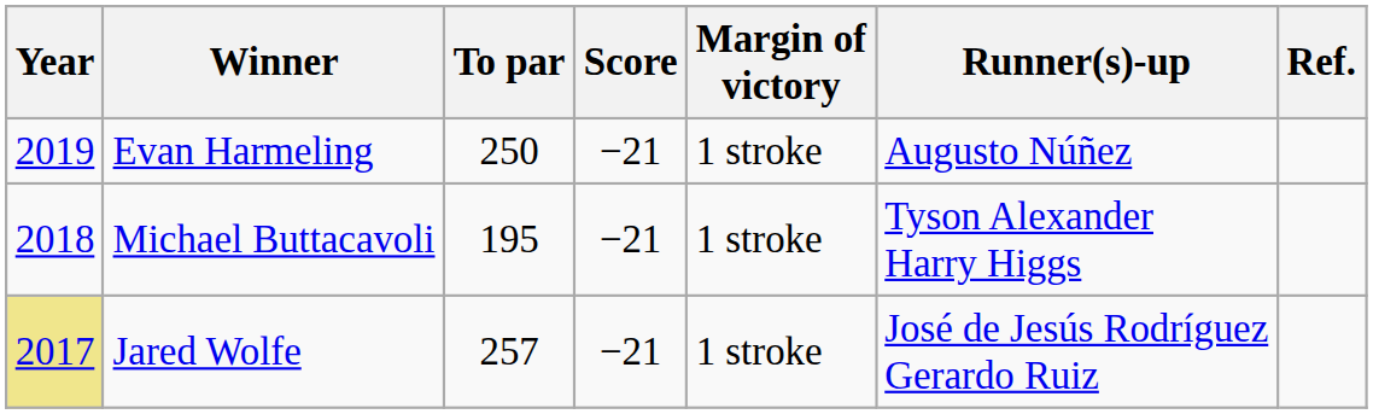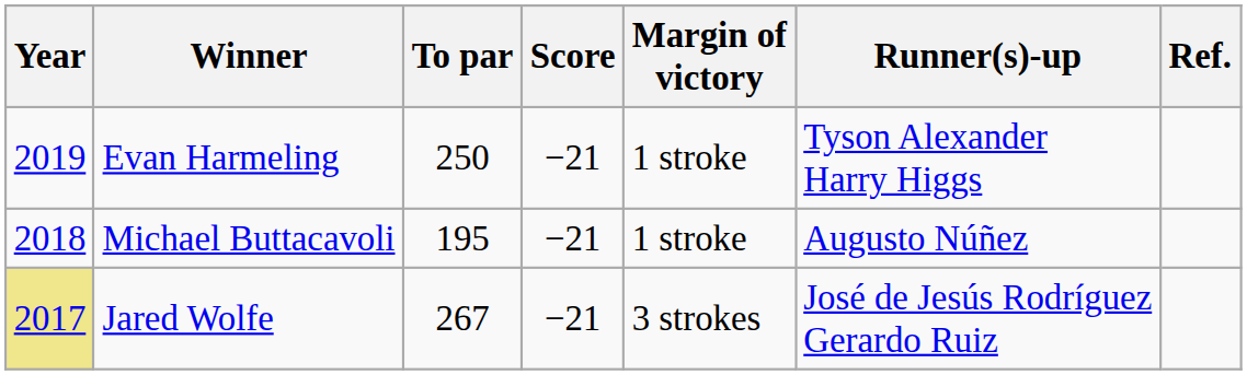 <table class="wikitable" style="font-size:95%">
 <tr>
 <th>Year</th>
 <th>Winner</th>
 <th>To par</th>
 <th>Score</th>
 <th>Margin of<br>victory</th>
 <th>Runner(s)-up</th>
 <th>Ref.</th>
 </tr>
 <tr>
 <td><a href='#'>2019</a></td>
 <td> <a href='#'>Evan Harmeling</a></td>
 <td align=center>250</td>
 <td align=center>−21</td>
 <td>1 stroke</td>
-<td> <a href='#'>Augusto Núñez</a></td>
+<td> <a href='#'>Tyson Alexander</a><br> <a href='#'>Harry Higgs</a></td>
 <td></td>
 </tr>
 <tr>
 <td><a href='#'>2018</a></td>
 <td> <a href='#'>Michael Buttacavoli</a></td>
 <td align=center>195</td>
 <td align=center>−21</td>
 <td>1 stroke</td>
-<td> <a href='#'>Tyson Alexander</a><br> <a href='#'>Harry Higgs</a></td>
+<td> <a href='#'>Augusto Núñez</a></td>
 <td></td>
 </tr>
 <tr>
 <td style="background: khaki;"><a href='#'>2017</a></td>
 <td> <a href='#'>Jared Wolfe</a></td>
-<td align=center>257</td>
+<td align=center>267</td>
 <td align=center>−21</td>
-<td>1 stroke</td>
+<td>3 strokes</td>
 <td> <a href='#'>José de Jesús Rodríguez</a><br> <a href='#'>Gerardo Ruiz</a></td>
 <td></td>
 </tr>
 </table>
